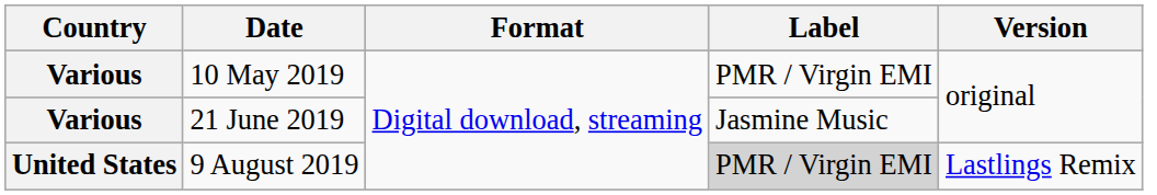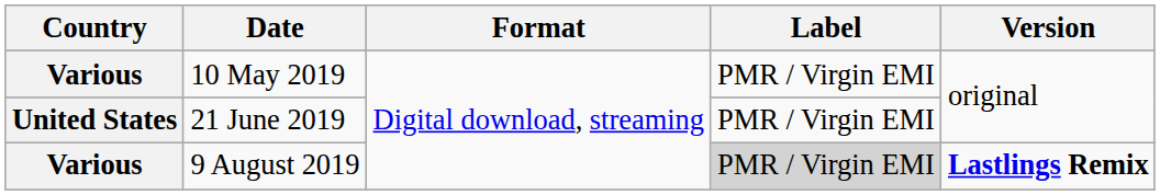 <table class="wikitable plainrowheaders">
 <tr>
 <th>Country</th>
 <th>Date</th>
 <th>Format</th>
 <th>Label</th>
 <th>Version</th>
 </tr>
 <tr>
 <th scope="row">Various</th>
 <td>10 May 2019</td>
 <td rowspan="3"><a href='#'>Digital download</a>, <a href='#'>streaming</a></td>
 <td>PMR / Virgin EMI</td>
 <td rowspan="2">original</td>
 </tr>
 <tr>
-<th scope="row">Various</th>
+<th scope="row">United States</th>
 <td>21 June 2019</td>
-<td>Jasmine Music</td>
+<td>PMR / Virgin EMI</td>
 </tr>
 <tr>
-<th scope="row">United States</th>
+<th scope="row">Various</th>
 <td>9 August 2019</td>
 <td style="background: lightgrey;">PMR / Virgin EMI</td>
-<td><a href='#'>Lastlings</a> Remix</td>
+<td><strong><a href='#'>Lastlings</a> Remix</strong></td>
 </tr>
 </table>
